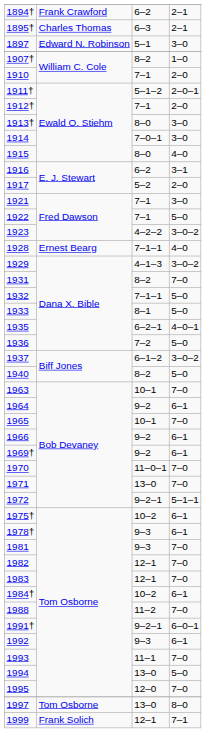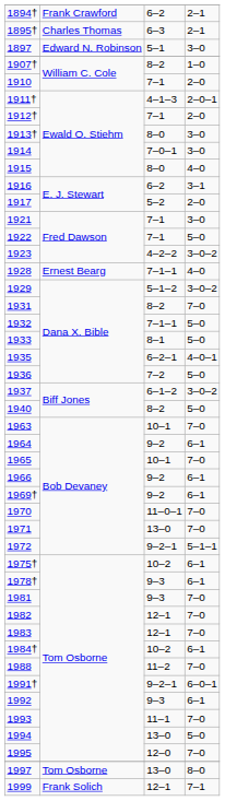 <table class=wikitable>
 <tr>
 </tr>
 <tr>
 </tr>
 <tr>
 <td><a href='#'>1894</a>†</td>
 <td><a href='#'>Frank Crawford</a></td>
 <td>6–2</td>
 <td>2–1</td>
 </tr>
 <tr>
 <td><a href='#'>1895</a>†</td>
 <td><a href='#'>Charles Thomas</a></td>
 <td>6–3</td>
 <td>2–1</td>
 </tr>
 <tr>
 <td><a href='#'>1897</a></td>
 <td><a href='#'>Edward N. Robinson</a></td>
 <td>5–1</td>
 <td>3–0</td>
 </tr>
 <tr>
 </tr>
 <tr>
 <td><a href='#'>1907</a>†</td>
 <td rowspan=2><a href='#'>William C. Cole</a></td>
 <td>8–2</td>
 <td>1–0</td>
 </tr>
 <tr>
 <td><a href='#'>1910</a></td>
 <td>7–1</td>
 <td>2–0</td>
 </tr>
 <tr>
 <td><a href='#'>1911</a>†</td>
 <td rowspan=5><a href='#'>Ewald O. Stiehm</a></td>
-<td>5–1–2</td>
+<td>4–1–3</td>
 <td>2–0–1</td>
 </tr>
 <tr>
 <td><a href='#'>1912</a>†</td>
 <td>7–1</td>
 <td>2–0</td>
 </tr>
 <tr>
 <td><a href='#'>1913</a>†</td>
 <td>8–0</td>
 <td>3–0</td>
 </tr>
 <tr>
 <td><a href='#'>1914</a></td>
 <td>7–0–1</td>
 <td>3–0</td>
 </tr>
 <tr>
 <td><a href='#'>1915</a></td>
 <td>8–0</td>
 <td>4–0</td>
 </tr>
 <tr>
 <td><a href='#'>1916</a></td>
 <td rowspan=2><a href='#'>E. J. Stewart</a></td>
 <td>6–2</td>
 <td>3–1</td>
 </tr>
 <tr>
 <td><a href='#'>1917</a></td>
 <td>5–2</td>
 <td>2–0</td>
 </tr>
 <tr>
 <td><a href='#'>1921</a></td>
 <td rowspan=3><a href='#'>Fred Dawson</a></td>
 <td>7–1</td>
 <td>3–0</td>
 </tr>
 <tr>
 <td><a href='#'>1922</a></td>
 <td>7–1</td>
 <td>5–0</td>
 </tr>
 <tr>
 <td><a href='#'>1923</a></td>
 <td>4–2–2</td>
 <td>3–0–2</td>
 </tr>
 <tr>
 <td><a href='#'>1928</a></td>
 <td><a href='#'>Ernest Bearg</a></td>
 <td>7–1–1</td>
 <td>4–0</td>
 </tr>
 <tr>
 <td><a href='#'>1929</a></td>
 <td rowspan=6><a href='#'>Dana X. Bible</a></td>
-<td>4–1–3</td>
+<td>5–1–2</td>
 <td>3–0–2</td>
 </tr>
 <tr>
 <td><a href='#'>1931</a></td>
 <td>8–2</td>
 <td>7–0</td>
 </tr>
 <tr>
 <td><a href='#'>1932</a></td>
 <td>7–1–1</td>
 <td>5–0</td>
 </tr>
 <tr>
 <td><a href='#'>1933</a></td>
 <td>8–1</td>
 <td>5–0</td>
 </tr>
 <tr>
 <td><a href='#'>1935</a></td>
 <td>6–2–1</td>
 <td>4–0–1</td>
 </tr>
 <tr>
 <td><a href='#'>1936</a></td>
 <td>7–2</td>
 <td>5–0</td>
 </tr>
 <tr>
 <td><a href='#'>1937</a></td>
 <td rowspan=2><a href='#'>Biff Jones</a></td>
 <td>6–1–2</td>
 <td>3–0–2</td>
 </tr>
 <tr>
 <td><a href='#'>1940</a></td>
 <td>8–2</td>
 <td>5–0</td>
 </tr>
 <tr>
 <td><a href='#'>1963</a></td>
 <td rowspan=8><a href='#'>Bob Devaney</a></td>
 <td>10–1</td>
 <td>7–0</td>
 </tr>
 <tr>
 <td><a href='#'>1964</a></td>
 <td>9–2</td>
 <td>6–1</td>
 </tr>
 <tr>
 <td><a href='#'>1965</a></td>
 <td>10–1</td>
 <td>7–0</td>
 </tr>
 <tr>
 <td><a href='#'>1966</a></td>
 <td>9–2</td>
 <td>6–1</td>
 </tr>
 <tr>
 <td><a href='#'>1969</a>†</td>
 <td>9–2</td>
 <td>6–1</td>
 </tr>
 <tr>
 <td><a href='#'>1970</a></td>
 <td>11–0–1</td>
 <td>7–0</td>
 </tr>
 <tr>
 <td><a href='#'>1971</a></td>
 <td>13–0</td>
 <td>7–0</td>
 </tr>
 <tr>
 <td><a href='#'>1972</a></td>
 <td>9–2–1</td>
 <td>5–1–1</td>
 </tr>
 <tr>
 <td><a href='#'>1975</a>†</td>
 <td rowspan=12><a href='#'>Tom Osborne</a></td>
 <td>10–2</td>
 <td>6–1</td>
 </tr>
 <tr>
 <td><a href='#'>1978</a>†</td>
 <td>9–3</td>
 <td>6–1</td>
 </tr>
 <tr>
 <td><a href='#'>1981</a></td>
 <td>9–3</td>
 <td>7–0</td>
 </tr>
 <tr>
 <td><a href='#'>1982</a></td>
 <td>12–1</td>
 <td>7–0</td>
 </tr>
 <tr>
 <td><a href='#'>1983</a></td>
 <td>12–1</td>
 <td>7–0</td>
 </tr>
 <tr>
 <td><a href='#'>1984</a>†</td>
 <td>10–2</td>
 <td>6–1</td>
 </tr>
 <tr>
 <td><a href='#'>1988</a></td>
 <td>11–2</td>
 <td>7–0</td>
 </tr>
 <tr>
 <td><a href='#'>1991</a>†</td>
 <td>9–2–1</td>
 <td>6–0–1</td>
 </tr>
 <tr>
 <td><a href='#'>1992</a></td>
 <td>9–3</td>
 <td>6–1</td>
 </tr>
 <tr>
 <td><a href='#'>1993</a></td>
 <td>11–1</td>
 <td>7–0</td>
 </tr>
 <tr>
 <td><a href='#'>1994</a></td>
 <td>13–0</td>
 <td>5–0</td>
 </tr>
 <tr>
 <td><a href='#'>1995</a></td>
 <td>12–0</td>
 <td>7–0</td>
 </tr>
 <tr>
 </tr>
 <tr>
 <td><a href='#'>1997</a></td>
 <td><a href='#'>Tom Osborne</a></td>
 <td>13–0</td>
 <td>8–0</td>
 </tr>
 <tr>
 <td><a href='#'>1999</a></td>
 <td><a href='#'>Frank Solich</a></td>
 <td>12–1</td>
 <td>7–1</td>
 </tr>
 </table>
